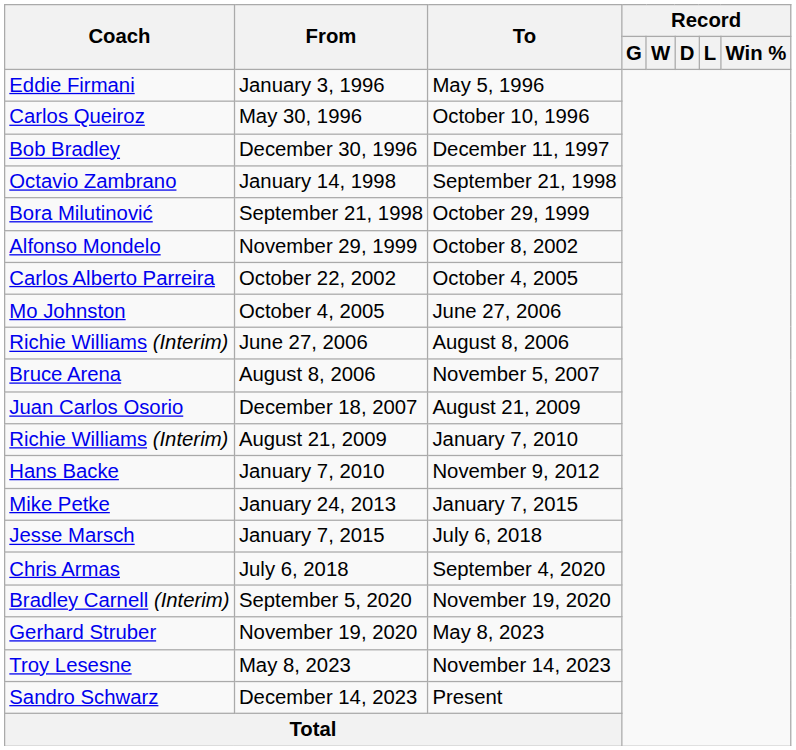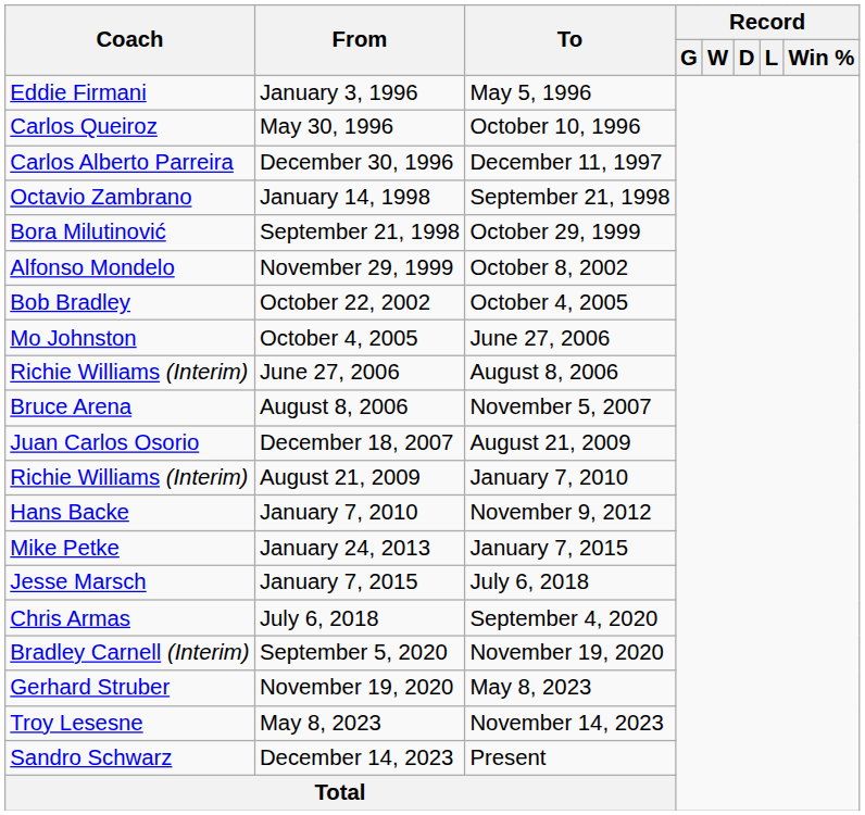 <table class="wikitable sortable" style="text-align: center">
 <tr>
 <th rowspan="2">Coach</th>
 <th rowspan="2">From</th>
 <th rowspan="2">To</th>
 <th colspan="6">Record </th>
 </tr>
 <tr>
 <th>G</th>
 <th>W</th>
 <th>D</th>
 <th>L</th>
 <th>Win %</th>
 </tr>
 <tr>
 <td align=left> <a href='#'>Eddie Firmani</a></td>
 <td align=left>January 3, 1996</td>
 <td align=left>May 5, 1996<br></td>
 </tr>
 <tr>
 <td align=left> <a href='#'>Carlos Queiroz</a></td>
 <td align=left>May 30, 1996</td>
 <td align=left>October 10, 1996<br></td>
 </tr>
 <tr>
-<td align=left> <a href='#'>Bob Bradley</a></td>
+<td align=left> <a href='#'>Carlos Alberto Parreira</a></td>
 <td align=left>December 30, 1996</td>
 <td align=left>December 11, 1997<br></td>
 </tr>
 <tr>
 <td align=left> <a href='#'>Octavio Zambrano</a></td>
 <td align=left>January 14, 1998</td>
 <td align=left>September 21, 1998<br></td>
 </tr>
 <tr>
 <td align=left> <a href='#'>Bora Milutinović</a></td>
 <td align=left>September 21, 1998</td>
 <td align=left>October 29, 1999<br></td>
 </tr>
 <tr>
 <td align=left> <a href='#'>Alfonso Mondelo</a></td>
 <td align=left>November 29, 1999</td>
 <td align=left>October 8, 2002<br></td>
 </tr>
 <tr>
-<td align=left> <a href='#'>Carlos Alberto Parreira</a></td>
+<td align=left> <a href='#'>Bob Bradley</a></td>
 <td align=left>October 22, 2002</td>
 <td align=left>October 4, 2005<br></td>
 </tr>
 <tr>
 <td align=left> <a href='#'>Mo Johnston</a></td>
 <td align=left>October 4, 2005</td>
 <td align=left>June 27, 2006<br></td>
 </tr>
 <tr>
 <td align=left> <a href='#'>Richie Williams</a> <em>(Interim)</em></td>
 <td align=left>June 27, 2006</td>
 <td align=left>August 8, 2006<br></td>
 </tr>
 <tr>
 <td align=left> <a href='#'>Bruce Arena</a></td>
 <td align=left>August 8, 2006</td>
 <td align=left>November 5, 2007<br></td>
 </tr>
 <tr>
 <td align=left> <a href='#'>Juan Carlos Osorio</a></td>
 <td align=left>December 18, 2007</td>
 <td align=left>August 21, 2009<br></td>
 </tr>
 <tr>
 <td align=left> <a href='#'>Richie Williams</a> <em>(Interim)</em></td>
 <td align=left>August 21, 2009</td>
 <td align=left>January 7, 2010<br></td>
 </tr>
 <tr>
 <td align=left> <a href='#'>Hans Backe</a></td>
 <td align=left>January 7, 2010</td>
 <td align=left>November 9, 2012<br></td>
 </tr>
 <tr>
 <td align=left> <a href='#'>Mike Petke</a></td>
 <td align=left>January 24, 2013</td>
 <td align=left>January 7, 2015<br></td>
 </tr>
 <tr>
 <td align=left> <a href='#'>Jesse Marsch</a></td>
 <td align=left>January 7, 2015</td>
 <td align=left>July 6, 2018<br></td>
 </tr>
 <tr>
 <td align=left> <a href='#'>Chris Armas</a></td>
 <td align=left>July 6, 2018</td>
 <td align=left>September 4, 2020<br></td>
 </tr>
 <tr>
 <td align=left> <a href='#'>Bradley Carnell</a> <em>(Interim)</em></td>
 <td align=left>September 5, 2020</td>
 <td align=left>November 19, 2020<br></td>
 </tr>
 <tr>
 <td align=left> <a href='#'>Gerhard Struber</a></td>
 <td align=left>November 19, 2020</td>
 <td align=left>May 8, 2023<br></td>
 </tr>
 <tr>
 <td align=left> <a href='#'>Troy Lesesne</a></td>
 <td align=left>May 8, 2023</td>
 <td align=left>November 14, 2023<br></td>
 </tr>
 <tr>
 <td align=left> <a href='#'>Sandro Schwarz</a></td>
 <td align=left>December 14, 2023</td>
 <td align=left>Present<br></td>
 </tr>
 <tr>
 <th colspan="3">Total<br></th>
 </tr>
 </table>
